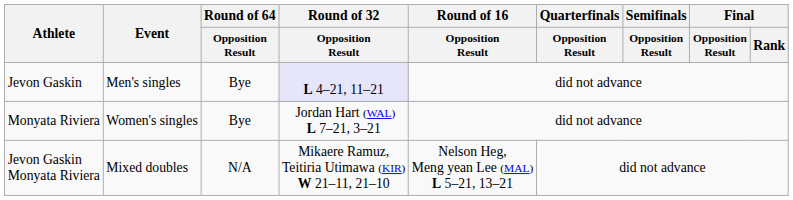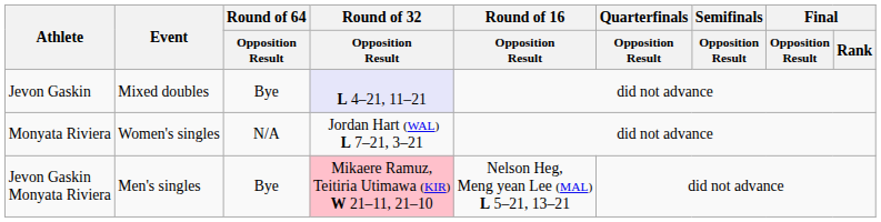 <table class=wikitable style="font-size:90%">
 <tr>
 <th rowspan="2">Athlete</th>
 <th rowspan="2">Event</th>
 <th>Round of 64</th>
 <th>Round of 32</th>
 <th>Round of 16</th>
 <th>Quarterfinals</th>
 <th>Semifinals</th>
 <th colspan="2">Final</th>
 </tr>
 <tr>
 <th style="line-height:1em"><small>Opposition<br>Result</small></th>
 <th style="line-height:1em"><small>Opposition<br>Result</small></th>
 <th style="line-height:1em"><small>Opposition<br>Result</small></th>
 <th style="line-height:1em"><small>Opposition<br>Result</small></th>
 <th style="line-height:1em"><small>Opposition<br>Result</small></th>
 <th style="line-height:1em"><small>Opposition<br>Result</small></th>
 <th>Rank</th>
 </tr>
 <tr>
 <td>Jevon Gaskin</td>
-<td>Men's singles</td>
+<td>Mixed doubles</td>
 <td align="center">Bye</td>
 <td align="center" style="background: lavender;"><br><strong>L</strong> 4–21, 11–21</td>
 <td align="center" colspan=5>did not advance</td>
 </tr>
 <tr>
 <td>Monyata Riviera</td>
 <td>Women's singles</td>
-<td align="center">Bye</td>
+<td align="center">N/A</td>
 <td align="center"> Jordan Hart <small>(<a href='#'>WAL</a>)</small><br><strong>L</strong> 7–21, 3–21</td>
 <td align="center" colspan="5">did not advance</td>
 </tr>
 <tr>
 <td>Jevon Gaskin<br>Monyata Riviera</td>
-<td>Mixed doubles</td>
-<td align="center">N/A</td>
-<td align="center"> Mikaere Ramuz,<br>Teitiria Utimawa <small>(<a href='#'>KIR</a>)</small><br><strong>W</strong> 21–11, 21–10</td>
+<td>Men's singles</td>
+<td align="center">Bye</td>
+<td align="center" style="background: pink;"> Mikaere Ramuz,<br>Teitiria Utimawa <small>(<a href='#'>KIR</a>)</small><br><strong>W</strong> 21–11, 21–10</td>
 <td align="center"> Nelson Heg,<br>Meng yean Lee <small>(<a href='#'>MAL</a>)</small><br><strong>L</strong> 5–21, 13–21</td>
 <td align="center" colspan=4>did not advance</td>
 </tr>
 </table>
